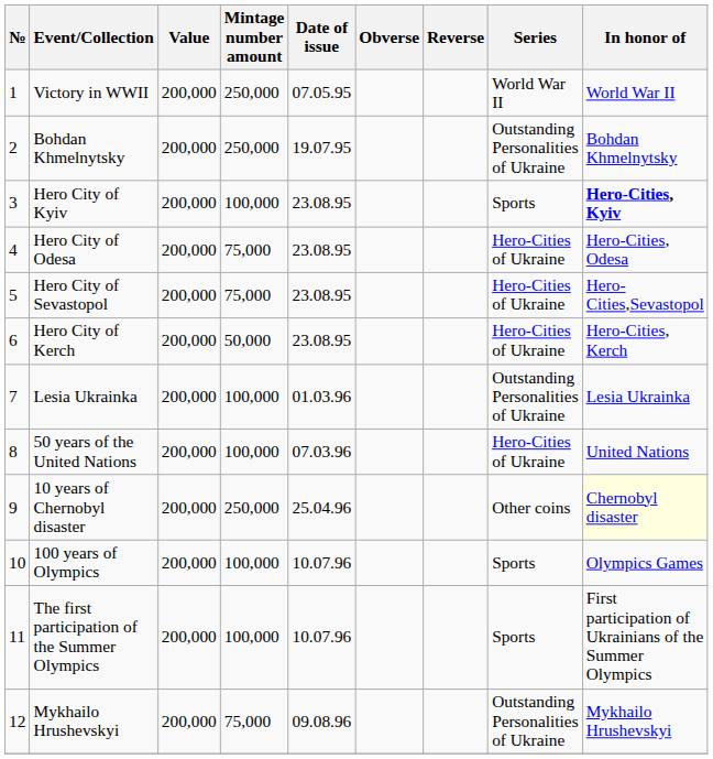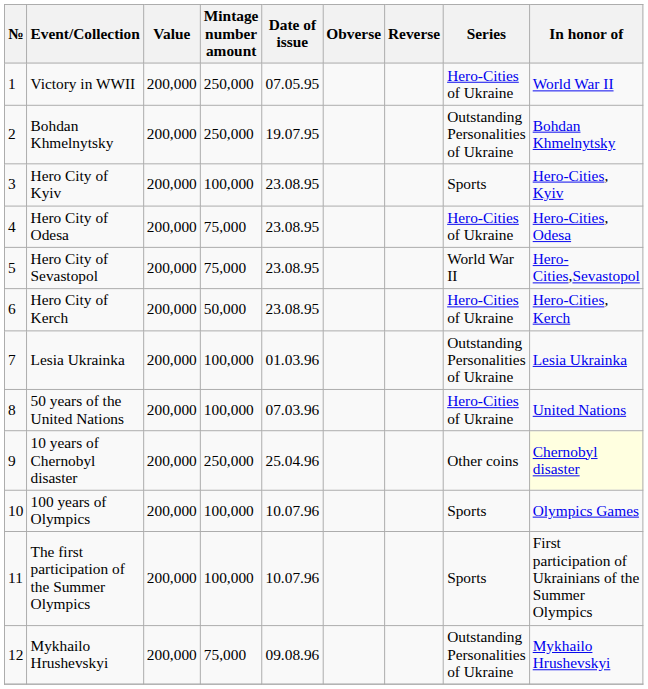 <table class="wikitable sortable" border="1">
 <tr>
 <th>№</th>
 <th>Event/Collection</th>
 <th>Value</th>
 <th>Mintage number amount</th>
 <th>Date of issue</th>
 <th>Obverse</th>
 <th>Reverse</th>
 <th>Series</th>
 <th>In honor of</th>
 </tr>
 <tr>
 <td>1</td>
 <td>Victory in WWII</td>
 <td>200,000</td>
 <td>250,000</td>
 <td>07.05.95</td>
 <td></td>
 <td></td>
-<td>World War II</td>
+<td><a href='#'>Hero-Cities</a> of Ukraine</td>
 <td><a href='#'>World War II</a></td>
 </tr>
 <tr>
 <td>2</td>
 <td>Bohdan Khmelnytsky</td>
 <td>200,000</td>
 <td>250,000</td>
 <td>19.07.95</td>
 <td></td>
 <td></td>
 <td>Outstanding Personalities of Ukraine</td>
 <td><a href='#'>Bohdan Khmelnytsky</a></td>
 </tr>
 <tr>
 <td>3</td>
 <td>Hero City of Kyiv</td>
 <td>200,000</td>
 <td>100,000</td>
 <td>23.08.95</td>
 <td></td>
 <td></td>
 <td>Sports</td>
-<td><strong><a href='#'>Hero-Cities</a>,<br><a href='#'>Kyiv</a></strong></td>
+<td><a href='#'>Hero-Cities</a>,<br><a href='#'>Kyiv</a></td>
 </tr>
 <tr>
 <td>4</td>
 <td>Hero City of Odesa</td>
 <td>200,000</td>
 <td>75,000</td>
 <td>23.08.95</td>
 <td></td>
 <td></td>
 <td><a href='#'>Hero-Cities</a> of Ukraine</td>
 <td><a href='#'>Hero-Cities</a>,<br><a href='#'>Odesa</a></td>
 </tr>
 <tr>
 <td>5</td>
 <td>Hero City of Sevastopol</td>
 <td>200,000</td>
 <td>75,000</td>
 <td>23.08.95</td>
 <td></td>
 <td></td>
-<td><a href='#'>Hero-Cities</a> of Ukraine</td>
+<td>World War II</td>
 <td><a href='#'>Hero-Cities</a>,<a href='#'>Sevastopol</a></td>
 </tr>
 <tr>
 <td>6</td>
 <td>Hero City of Kerch</td>
 <td>200,000</td>
 <td>50,000</td>
 <td>23.08.95</td>
 <td></td>
 <td></td>
 <td><a href='#'>Hero-Cities</a> of Ukraine</td>
 <td><a href='#'>Hero-Cities</a>,<br><a href='#'>Kerch</a></td>
 </tr>
 <tr>
 <td>7</td>
 <td>Lesia Ukrainka</td>
 <td>200,000</td>
 <td>100,000</td>
 <td>01.03.96</td>
 <td></td>
 <td></td>
 <td>Outstanding Personalities of Ukraine</td>
 <td><a href='#'>Lesia Ukrainka</a></td>
 </tr>
 <tr>
 <td>8</td>
 <td>50 years of the United Nations</td>
 <td>200,000</td>
 <td>100,000</td>
 <td>07.03.96</td>
 <td></td>
 <td></td>
 <td><a href='#'>Hero-Cities</a> of Ukraine</td>
 <td><a href='#'>United Nations</a></td>
 </tr>
 <tr>
 <td>9</td>
 <td>10 years of Chernobyl disaster</td>
 <td>200,000</td>
 <td>250,000</td>
 <td>25.04.96</td>
 <td></td>
 <td></td>
 <td>Other coins</td>
 <td style="background: lightyellow;"><a href='#'>Chernobyl disaster</a></td>
 </tr>
 <tr>
 <td>10</td>
 <td>100 years of Olympics</td>
 <td>200,000</td>
 <td>100,000</td>
 <td>10.07.96</td>
 <td></td>
 <td></td>
 <td>Sports</td>
 <td><a href='#'>Olympics Games</a></td>
 </tr>
 <tr>
 <td>11</td>
 <td>The first participation of the Summer Olympics</td>
 <td>200,000</td>
 <td>100,000</td>
 <td>10.07.96</td>
 <td></td>
 <td></td>
 <td>Sports</td>
 <td>First participation of Ukrainians of the Summer Olympics</td>
 </tr>
 <tr>
 <td>12</td>
 <td>Mykhailo Hrushevskyi</td>
 <td>200,000</td>
 <td>75,000</td>
 <td>09.08.96</td>
 <td></td>
 <td></td>
 <td>Outstanding Personalities of Ukraine</td>
 <td><a href='#'>Mykhailo Hrushevskyi</a></td>
 </tr>
 <tr>
 </tr>
 </table>
